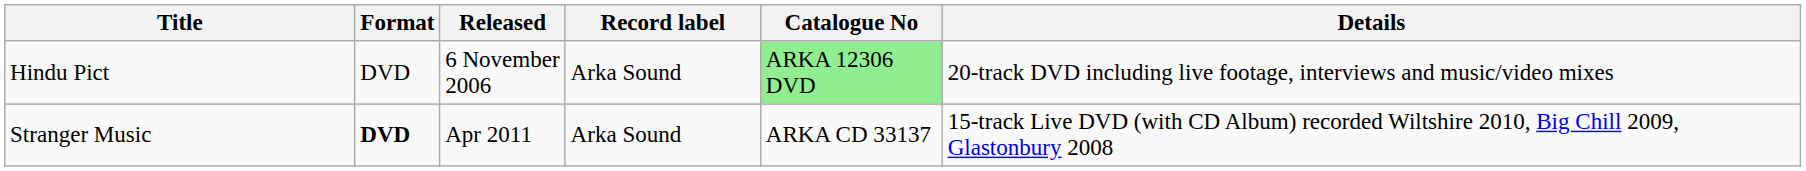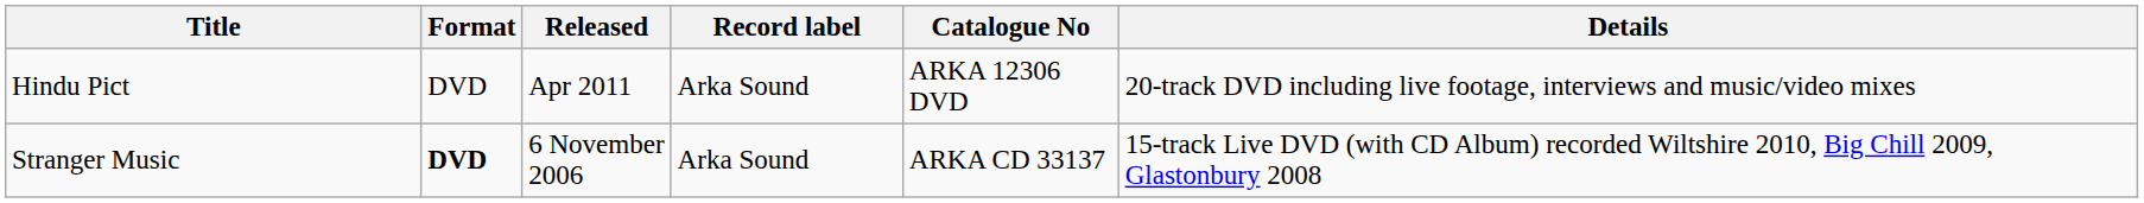 <table class="wikitable">
 <tr>
 <th style="width: 240px;">Title</th>
 <th>Format</th>
 <th style="width:80px;">Released</th>
 <th style="width: 130px;">Record label</th>
 <th style="width: 120px;">Catalogue No</th>
 <th style="width: 600px;">Details</th>
 </tr>
 <tr>
 <td>Hindu Pict</td>
 <td>DVD</td>
-<td>6 November 2006</td>
+<td>Apr 2011</td>
 <td>Arka Sound</td>
-<td style="background: lightgreen;">ARKA 12306 DVD</td>
+<td>ARKA 12306 DVD</td>
 <td>20-track DVD including live footage, interviews and music/video mixes</td>
 </tr>
 <tr>
 <td>Stranger Music</td>
 <td><strong>DVD</strong></td>
-<td>Apr 2011</td>
+<td>6 November 2006</td>
 <td>Arka Sound</td>
 <td>ARKA CD 33137</td>
 <td>15-track Live DVD (with CD Album) recorded Wiltshire 2010, <a href='#'>Big Chill</a> 2009, <a href='#'>Glastonbury</a> 2008</td>
 </tr>
 </table>
